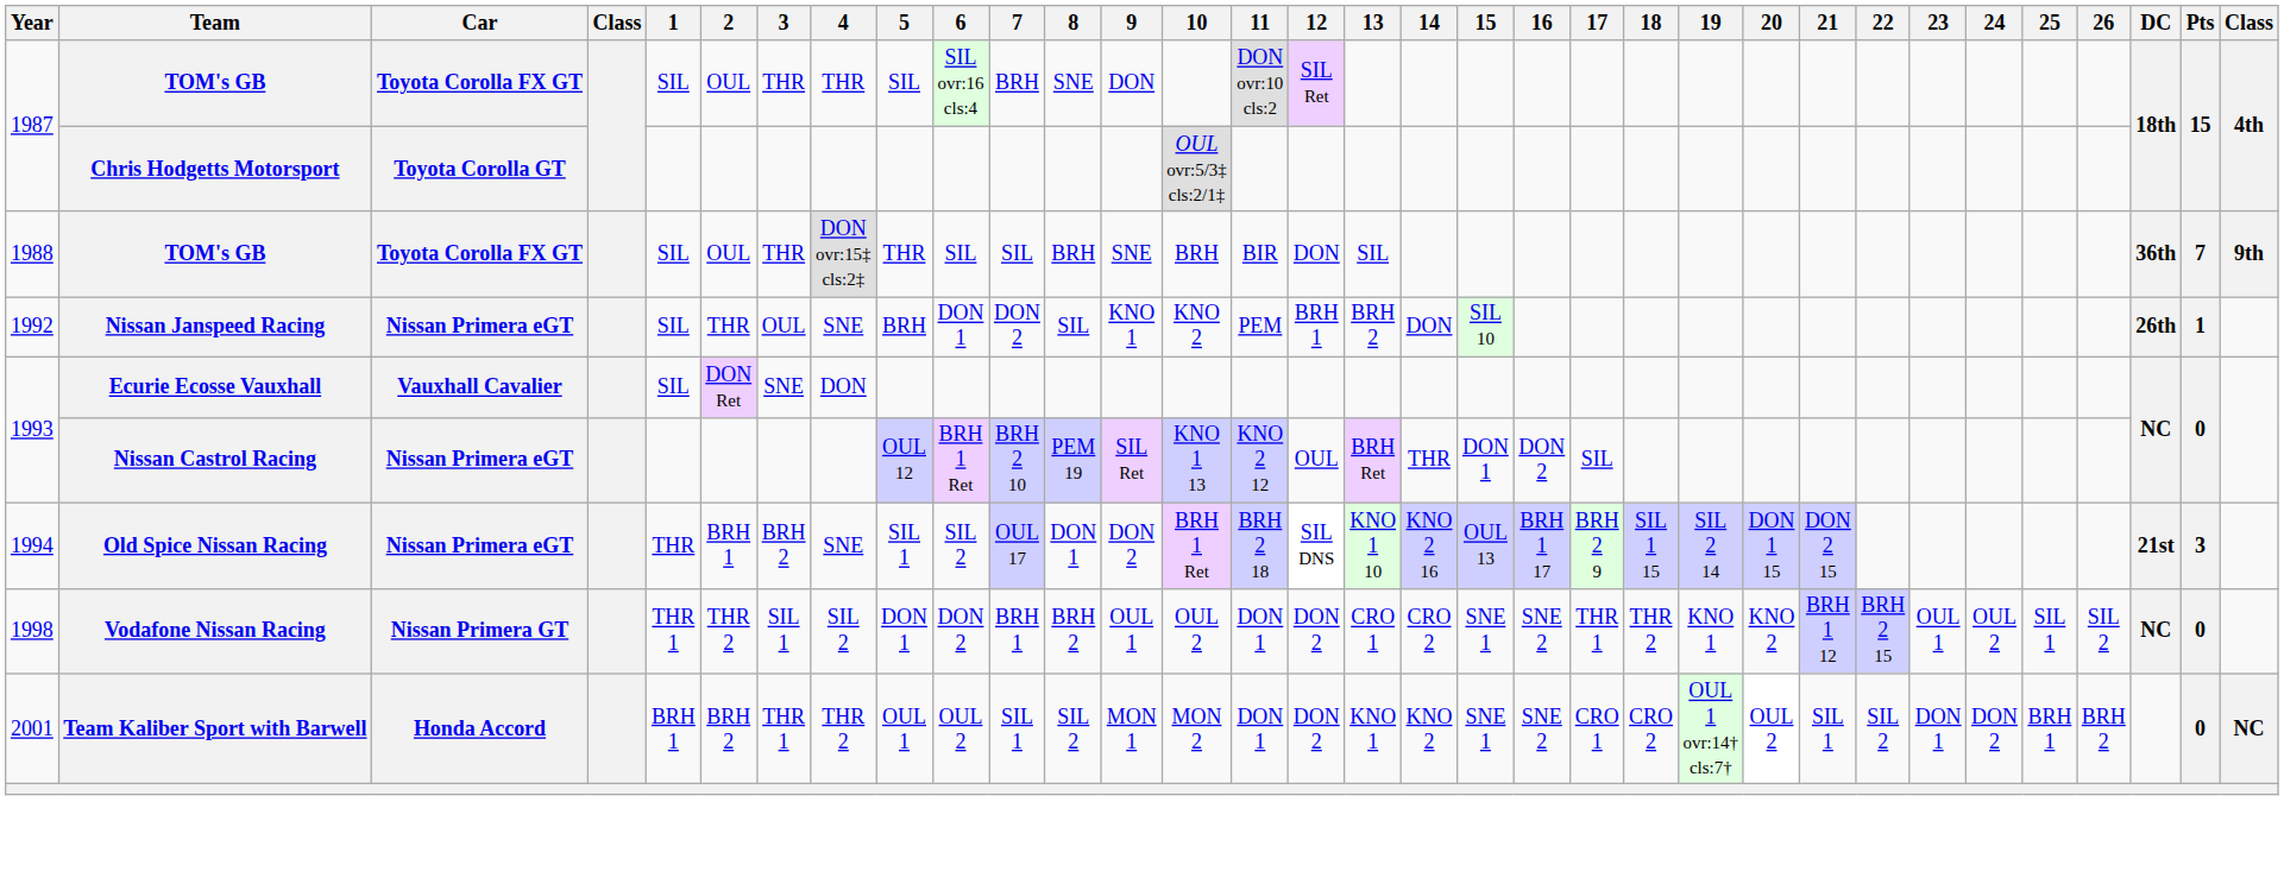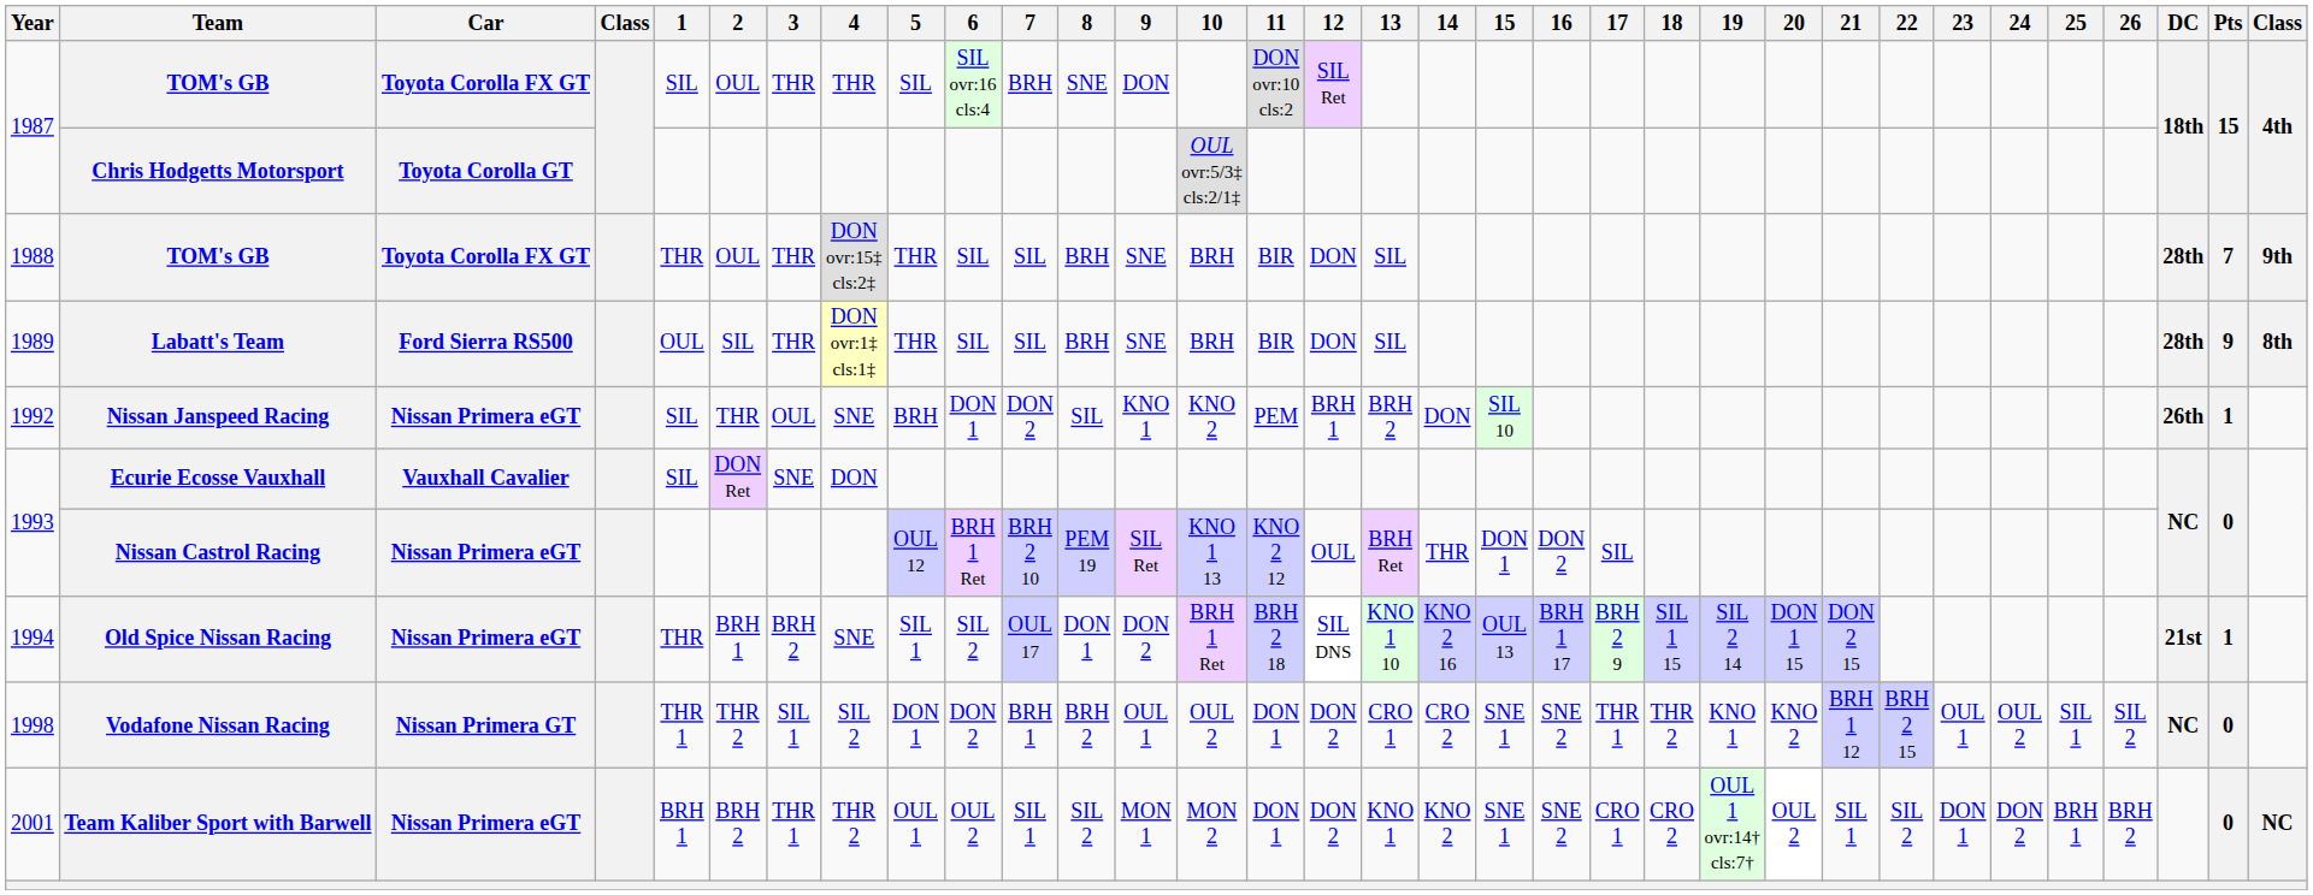 <table class="wikitable" style="text-align:center; font-size:85%">
 <tr>
 <th>Year</th>
 <th>Team</th>
 <th>Car</th>
 <th>Class</th>
 <th>1</th>
 <th>2</th>
 <th>3</th>
 <th>4</th>
 <th>5</th>
 <th>6</th>
 <th>7</th>
 <th>8</th>
 <th>9</th>
 <th>10</th>
 <th>11</th>
 <th>12</th>
 <th>13</th>
 <th>14</th>
 <th>15</th>
 <th>16</th>
 <th>17</th>
 <th>18</th>
 <th>19</th>
 <th>20</th>
 <th>21</th>
 <th>22</th>
 <th>23</th>
 <th>24</th>
 <th>25</th>
 <th>26</th>
 <th>DC</th>
 <th>Pts</th>
 <th>Class</th>
 </tr>
 <tr>
 <td rowspan=2><a href='#'>1987</a></td>
 <th nowrap><a href='#'>TOM's GB</a></th>
 <th nowrap><a href='#'>Toyota Corolla FX GT</a></th>
 <th rowspan=2><span></span></th>
 <td><a href='#'>SIL</a></td>
 <td><a href='#'>OUL</a></td>
 <td><a href='#'>THR</a></td>
 <td><a href='#'>THR</a></td>
 <td><a href='#'>SIL</a></td>
 <td style="background:#DFFFDF;"><a href='#'>SIL</a><br><small>ovr:16<br>cls:4</small></td>
 <td><a href='#'>BRH</a></td>
 <td><a href='#'>SNE</a></td>
 <td><a href='#'>DON</a></td>
 <td></td>
 <td style="background:#DFDFDF;"><a href='#'>DON</a><br><small>ovr:10<br>cls:2</small></td>
 <td style="background:#EFCFFF;"><a href='#'>SIL</a><br><small>Ret</small></td>
 <td></td>
 <td></td>
 <td></td>
 <td></td>
 <td></td>
 <td></td>
 <td></td>
 <td></td>
 <td></td>
 <td></td>
 <td></td>
 <td></td>
 <td></td>
 <td></td>
 <th rowspan=2>18th</th>
 <th rowspan=2>15</th>
 <th rowspan=2>4th</th>
 </tr>
 <tr>
 <th nowrap><a href='#'>Chris Hodgetts Motorsport</a></th>
 <th nowrap><a href='#'>Toyota Corolla GT</a></th>
 <td></td>
 <td></td>
 <td></td>
 <td></td>
 <td></td>
 <td></td>
 <td></td>
 <td></td>
 <td></td>
 <td style="background:#DFDFDF;"><em><a href='#'>OUL</a></em><br><small>ovr:5/3‡<br>cls:2/1‡</small></td>
 <td></td>
 <td></td>
 <td></td>
 <td></td>
 <td></td>
 <td></td>
 <td></td>
 <td></td>
 <td></td>
 <td></td>
 <td></td>
 <td></td>
 <td></td>
 <td></td>
 <td></td>
 <td></td>
 </tr>
 <tr>
 <td><a href='#'>1988</a></td>
 <th nowrap><a href='#'>TOM's GB</a></th>
 <th nowrap><a href='#'>Toyota Corolla FX GT</a></th>
 <th><span></span></th>
-<td><a href='#'>SIL</a></td>
+<td><a href='#'>THR</a></td>
 <td><a href='#'>OUL</a></td>
 <td><a href='#'>THR</a></td>
 <td style="background:#DFDFDF;"><a href='#'>DON</a><br><small>ovr:15‡<br>cls:2‡</small></td>
 <td><a href='#'>THR</a></td>
 <td><a href='#'>SIL</a></td>
 <td><a href='#'>SIL</a></td>
 <td><a href='#'>BRH</a></td>
 <td><a href='#'>SNE</a></td>
 <td><a href='#'>BRH</a></td>
 <td><a href='#'>BIR</a></td>
 <td><a href='#'>DON</a></td>
 <td><a href='#'>SIL</a></td>
 <td></td>
 <td></td>
 <td></td>
 <td></td>
 <td></td>
 <td></td>
 <td></td>
 <td></td>
 <td></td>
 <td></td>
 <td></td>
 <td></td>
 <td></td>
-<th>36th</th>
+<th>28th</th>
 <th>7</th>
 <th>9th</th>
+</tr>
+<tr>
+<td><a href='#'>1989</a></td>
+<th nowrap><a href='#'>Labatt's Team</a></th>
+<th nowrap><a href='#'>Ford Sierra RS500</a></th>
+<th><span></span></th>
+<td><a href='#'>OUL</a></td>
+<td><a href='#'>SIL</a></td>
+<td><a href='#'>THR</a></td>
+<td style="background:#FFFFBF;"><a href='#'>DON</a><br><small>ovr:1‡<br>cls:1‡</small></td>
+<td><a href='#'>THR</a></td>
+<td><a href='#'>SIL</a></td>
+<td><a href='#'>SIL</a></td>
+<td><a href='#'>BRH</a></td>
+<td><a href='#'>SNE</a></td>
+<td><a href='#'>BRH</a></td>
+<td><a href='#'>BIR</a></td>
+<td><a href='#'>DON</a></td>
+<td><a href='#'>SIL</a></td>
+<td></td>
+<td></td>
+<td></td>
+<td></td>
+<td></td>
+<td></td>
+<td></td>
+<td></td>
+<td></td>
+<td></td>
+<td></td>
+<td></td>
+<td></td>
+<th>28th</th>
+<th>9</th>
+<th>8th</th>
 </tr>
 <tr>
 <td><a href='#'>1992</a></td>
 <th nowrap><a href='#'>Nissan Janspeed Racing</a></th>
 <th nowrap><a href='#'>Nissan Primera eGT</a></th>
 <th></th>
 <td><a href='#'>SIL</a></td>
 <td><a href='#'>THR</a></td>
 <td><a href='#'>OUL</a></td>
 <td><a href='#'>SNE</a></td>
 <td><a href='#'>BRH</a></td>
 <td><a href='#'>DON<br>1</a></td>
 <td><a href='#'>DON<br>2</a></td>
 <td><a href='#'>SIL</a></td>
 <td><a href='#'>KNO<br>1</a></td>
 <td><a href='#'>KNO<br>2</a></td>
 <td><a href='#'>PEM</a></td>
 <td><a href='#'>BRH<br>1</a></td>
 <td><a href='#'>BRH<br>2</a></td>
 <td><a href='#'>DON</a></td>
 <td style="background:#DFFFDF;"><a href='#'>SIL</a><br><small>10</small></td>
 <td></td>
 <td></td>
 <td></td>
 <td></td>
 <td></td>
 <td></td>
 <td></td>
 <td></td>
 <td></td>
 <td></td>
 <td></td>
 <th>26th</th>
 <th>1</th>
 <td></td>
 </tr>
 <tr>
 <td rowspan=2><a href='#'>1993</a></td>
 <th nowrap><a href='#'>Ecurie Ecosse Vauxhall</a></th>
 <th nowrap><a href='#'>Vauxhall Cavalier</a></th>
 <th></th>
 <td><a href='#'>SIL</a></td>
 <td style="background:#EFCFFF;"><a href='#'>DON</a><br><small>Ret</small></td>
 <td><a href='#'>SNE</a></td>
 <td><a href='#'>DON</a></td>
 <td></td>
 <td></td>
 <td></td>
 <td></td>
 <td></td>
 <td></td>
 <td></td>
 <td></td>
 <td></td>
 <td></td>
 <td></td>
 <td></td>
 <td></td>
 <td></td>
 <td></td>
 <td></td>
 <td></td>
 <td></td>
 <td></td>
 <td></td>
 <td></td>
 <td></td>
 <th rowspan=2>NC</th>
 <th rowspan=2>0</th>
 <td rowspan=2></td>
 </tr>
 <tr>
 <th nowrap><a href='#'>Nissan Castrol Racing</a></th>
 <th nowrap><a href='#'>Nissan Primera eGT</a></th>
 <th></th>
 <td></td>
 <td></td>
 <td></td>
 <td></td>
 <td style="background:#CFCFFF;"><a href='#'>OUL</a><br><small>12</small></td>
 <td style="background:#EFCFFF;"><a href='#'>BRH<br>1</a><br><small>Ret</small></td>
 <td style="background:#CFCFFF;"><a href='#'>BRH<br>2</a><br><small>10</small></td>
 <td style="background:#CFCFFF;"><a href='#'>PEM</a><br><small>19</small></td>
 <td style="background:#EFCFFF;"><a href='#'>SIL</a><br><small>Ret</small></td>
 <td style="background:#CFCFFF;"><a href='#'>KNO<br>1</a><br><small>13</small></td>
 <td style="background:#CFCFFF;"><a href='#'>KNO<br>2</a><br><small>12</small></td>
 <td><a href='#'>OUL</a></td>
 <td style="background:#EFCFFF;"><a href='#'>BRH</a><br><small>Ret</small></td>
 <td><a href='#'>THR</a></td>
 <td><a href='#'>DON<br>1</a></td>
 <td><a href='#'>DON<br>2</a></td>
 <td><a href='#'>SIL</a></td>
 <td></td>
 <td></td>
 <td></td>
 <td></td>
 <td></td>
 <td></td>
 <td></td>
 <td></td>
 <td></td>
 </tr>
 <tr>
 <td><a href='#'>1994</a></td>
 <th nowrap><a href='#'>Old Spice Nissan Racing</a></th>
 <th nowrap><a href='#'>Nissan Primera eGT</a></th>
 <th></th>
 <td><a href='#'>THR</a></td>
 <td><a href='#'>BRH<br>1</a></td>
 <td><a href='#'>BRH<br>2</a></td>
 <td><a href='#'>SNE</a></td>
 <td><a href='#'>SIL<br>1</a></td>
 <td><a href='#'>SIL<br>2</a></td>
 <td style="background:#CFCFFF;"><a href='#'>OUL</a><br><small>17</small></td>
 <td><a href='#'>DON<br>1</a></td>
 <td><a href='#'>DON<br>2</a></td>
 <td style="background:#EFCFFF;"><a href='#'>BRH<br>1</a><br><small>Ret</small></td>
 <td style="background:#CFCFFF;"><a href='#'>BRH<br>2</a><br><small>18</small></td>
 <td style="background:#FFFFFF;"><a href='#'>SIL</a><br><small>DNS</small></td>
 <td style="background:#DFFFDF;"><a href='#'>KNO<br>1</a><br><small>10</small></td>
 <td style="background:#CFCFFF;"><a href='#'>KNO<br>2</a><br><small>16</small></td>
 <td style="background:#CFCFFF;"><a href='#'>OUL</a><br><small>13</small></td>
 <td style="background:#CFCFFF;"><a href='#'>BRH<br>1</a><br><small>17</small></td>
 <td style="background:#DFFFDF;"><a href='#'>BRH<br>2</a><br><small>9</small></td>
 <td style="background:#CFCFFF;"><a href='#'>SIL<br>1</a><br><small>15</small></td>
 <td style="background:#CFCFFF;"><a href='#'>SIL<br>2</a><br><small>14</small></td>
 <td style="background:#CFCFFF;"><a href='#'>DON<br>1</a><br><small>15</small></td>
 <td style="background:#CFCFFF;"><a href='#'>DON<br>2</a><br><small>15</small></td>
 <td></td>
 <td></td>
 <td></td>
 <td></td>
 <td></td>
 <th>21st</th>
-<th>3</th>
+<th>1</th>
 <td></td>
 </tr>
 <tr>
 <td><a href='#'>1998</a></td>
 <th nowrap><a href='#'>Vodafone Nissan Racing</a></th>
 <th nowrap><a href='#'>Nissan Primera GT</a></th>
 <th></th>
 <td><a href='#'>THR<br>1</a></td>
 <td><a href='#'>THR<br>2</a></td>
 <td><a href='#'>SIL<br>1</a></td>
 <td><a href='#'>SIL<br>2</a></td>
 <td><a href='#'>DON<br>1</a></td>
 <td><a href='#'>DON<br>2</a></td>
 <td><a href='#'>BRH<br>1</a></td>
 <td><a href='#'>BRH<br>2</a></td>
 <td><a href='#'>OUL<br>1</a></td>
 <td><a href='#'>OUL<br>2</a></td>
 <td><a href='#'>DON<br>1</a></td>
 <td><a href='#'>DON<br>2</a></td>
 <td><a href='#'>CRO<br>1</a></td>
 <td><a href='#'>CRO<br>2</a></td>
 <td><a href='#'>SNE<br>1</a></td>
 <td><a href='#'>SNE<br>2</a></td>
 <td><a href='#'>THR<br>1</a></td>
 <td><a href='#'>THR<br>2</a></td>
 <td><a href='#'>KNO<br>1</a></td>
 <td><a href='#'>KNO<br>2</a></td>
 <td style="background:#CFCFFF;"><a href='#'>BRH<br>1</a><br><small>12</small></td>
 <td style="background:#CFCFFF;"><a href='#'>BRH<br>2</a><br><small>15</small></td>
 <td><a href='#'>OUL<br>1</a></td>
 <td><a href='#'>OUL<br>2</a></td>
 <td><a href='#'>SIL<br>1</a></td>
 <td><a href='#'>SIL<br>2</a></td>
 <th>NC</th>
 <th>0</th>
 <td></td>
 </tr>
 <tr>
 <td><a href='#'>2001</a></td>
 <th nowrap><a href='#'>Team Kaliber Sport with Barwell</a></th>
-<th nowrap><a href='#'>Honda Accord</a></th>
+<th nowrap><a href='#'>Nissan Primera eGT</a></th>
 <th><span></span></th>
 <td><a href='#'>BRH<br>1</a></td>
 <td><a href='#'>BRH<br>2</a></td>
 <td><a href='#'>THR<br>1</a></td>
 <td><a href='#'>THR<br>2</a></td>
 <td><a href='#'>OUL<br>1</a></td>
 <td><a href='#'>OUL<br>2</a></td>
 <td><a href='#'>SIL<br>1</a></td>
 <td><a href='#'>SIL<br>2</a></td>
 <td><a href='#'>MON<br>1</a></td>
 <td><a href='#'>MON<br>2</a></td>
 <td><a href='#'>DON<br>1</a></td>
 <td><a href='#'>DON<br>2</a></td>
 <td><a href='#'>KNO<br>1</a></td>
 <td><a href='#'>KNO<br>2</a></td>
 <td><a href='#'>SNE<br>1</a></td>
 <td><a href='#'>SNE<br>2</a></td>
 <td><a href='#'>CRO<br>1</a></td>
 <td><a href='#'>CRO<br>2</a></td>
 <td style="background:#DFFFDF;"><a href='#'>OUL<br>1</a><br><small>ovr:14†<br>cls:7†</small></td>
 <td style="background:#FFFFFF;"><a href='#'>OUL<br>2</a><br></td>
 <td><a href='#'>SIL<br>1</a></td>
 <td><a href='#'>SIL<br>2</a></td>
 <td><a href='#'>DON<br>1</a></td>
 <td><a href='#'>DON<br>2</a></td>
 <td><a href='#'>BRH<br>1</a></td>
 <td><a href='#'>BRH<br>2</a></td>
 <td></td>
 <th>0</th>
 <th>NC</th>
 </tr>
 <tr>
 <th colspan="33"></th>
 </tr>
 </table>
